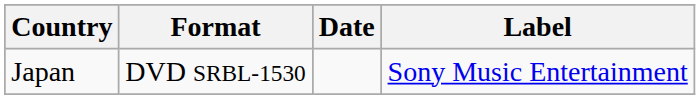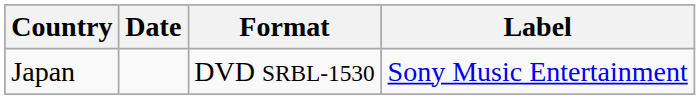 <table class="wikitable">
 <tr>
 <th>Country</th>
+<th>Date</th>
 <th>Format</th>
-<th>Date</th>
 <th>Label</th>
 </tr>
 <tr>
 <td>Japan</td>
+<td></td>
 <td>DVD <small>SRBL-1530</small></td>
-<td></td>
 <td><a href='#'>Sony Music Entertainment</a></td>
 </tr>
 </table>
